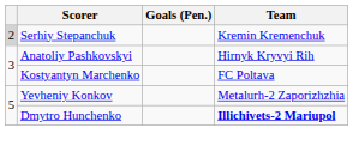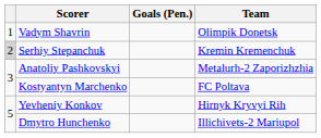 <table class="wikitable">
 <tr>
 <th></th>
 <th>Scorer</th>
 <th>Goals (Pen.)</th>
 <th>Team</th>
+</tr>
+<tr>
+<td>1</td>
+<td> <a href='#'>Vadym Shavrin</a></td>
+<td></td>
+<td><a href='#'>Olimpik Donetsk</a></td>
 </tr>
 <tr>
 <td style="background: lightgrey;">2</td>
 <td> <a href='#'>Serhiy Stepanchuk</a></td>
 <td></td>
 <td><a href='#'>Kremin Kremenchuk</a></td>
 </tr>
 <tr>
 <td rowspan="2">3</td>
 <td> <a href='#'>Anatoliy Pashkovskyi</a></td>
 <td></td>
-<td><a href='#'>Hirnyk Kryvyi Rih</a></td>
+<td><a href='#'>Metalurh-2 Zaporizhzhia</a></td>
 </tr>
 <tr>
 <td> <a href='#'>Kostyantyn Marchenko</a></td>
 <td></td>
 <td><a href='#'>FC Poltava</a></td>
 </tr>
 <tr>
 <td rowspan="2">5</td>
 <td> <a href='#'>Yevheniy Konkov</a></td>
 <td></td>
-<td><a href='#'>Metalurh-2 Zaporizhzhia</a></td>
+<td><a href='#'>Hirnyk Kryvyi Rih</a></td>
 </tr>
 <tr>
 <td> <a href='#'>Dmytro Hunchenko</a></td>
 <td></td>
-<td><strong><a href='#'>Illichivets-2 Mariupol</a></strong></td>
+<td><a href='#'>Illichivets-2 Mariupol</a></td>
 </tr>
 </table>
